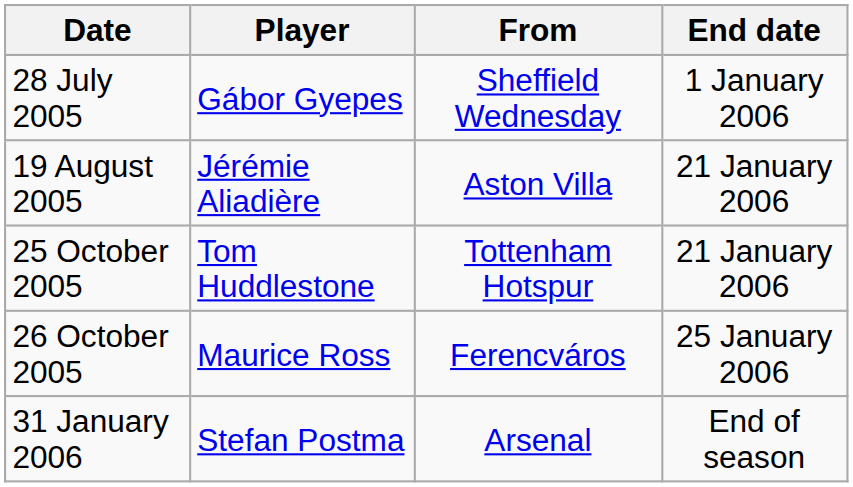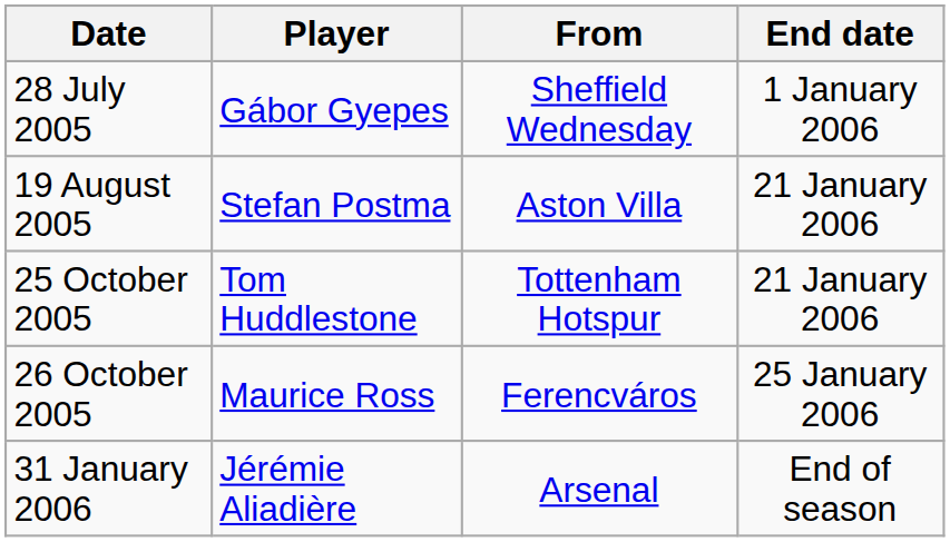 <table class="wikitable" style="text-align:center; font-size:95%;width:65%; text-align:left">
 <tr>
 <th><strong>Date</strong></th>
 <th><strong>Player</strong></th>
 <th><strong>From</strong></th>
 <th><strong>End date</strong></th>
 </tr>
 <tr --->
 <td>28 July 2005</td>
 <td> <a href='#'>Gábor Gyepes</a></td>
 <td align="center"><a href='#'>Sheffield Wednesday</a></td>
 <td align="center">1 January 2006</td>
 </tr>
 <tr --->
 <td>19 August 2005</td>
-<td> <a href='#'>Jérémie Aliadière</a></td>
+<td> <a href='#'>Stefan Postma</a></td>
 <td align="center"><a href='#'>Aston Villa</a></td>
 <td align="center">21 January 2006</td>
 </tr>
 <tr --->
 <td>25 October 2005</td>
 <td> <a href='#'>Tom Huddlestone</a></td>
 <td align="center"><a href='#'>Tottenham Hotspur</a></td>
 <td align="center">21 January 2006</td>
 </tr>
 <tr --->
 <td>26 October 2005</td>
 <td> <a href='#'>Maurice Ross</a></td>
 <td align="center"> <a href='#'>Ferencváros</a></td>
 <td align="center">25 January 2006</td>
 </tr>
 <tr --->
 <td>31 January 2006</td>
-<td> <a href='#'>Stefan Postma</a></td>
+<td> <a href='#'>Jérémie Aliadière</a></td>
 <td align="center"><a href='#'>Arsenal</a></td>
 <td align="center">End of season</td>
 </tr>
 </table>
